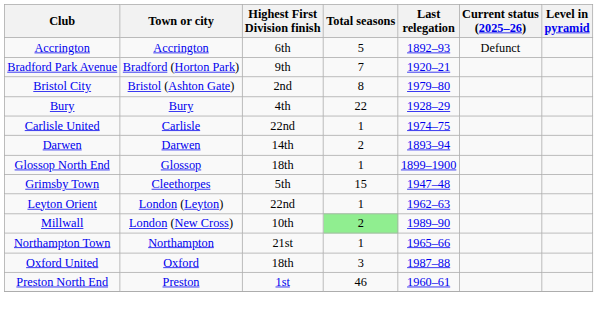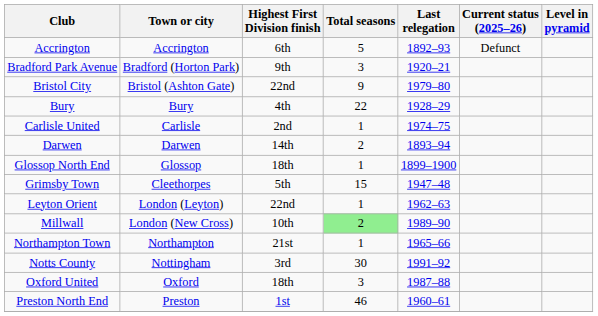 <table class="wikitable sortable" style="text-align:center; font-size:97;">
 <tr>
 <th>Club</th>
 <th>Town or city</th>
 <th>Highest First<br>Division finish</th>
 <th>Total seasons</th>
 <th>Last<br>relegation</th>
 <th>Current status<br>(<a href='#'>2025–26</a>)</th>
 <th>Level in<br><a href='#'>pyramid</a></th>
 </tr>
 <tr>
 <td><a href='#'>Accrington</a></td>
 <td><a href='#'>Accrington</a></td>
 <td>6th</td>
 <td>5</td>
 <td><a href='#'>1892–93</a></td>
 <td>Defunct</td>
 <td></td>
 </tr>
 <tr>
 <td><a href='#'>Bradford Park Avenue</a></td>
 <td><a href='#'>Bradford</a> (<a href='#'>Horton Park</a>)</td>
 <td>9th</td>
-<td>7</td>
+<td>3</td>
 <td><a href='#'>1920–21</a></td>
 <td></td>
 <td></td>
 </tr>
 <tr>
 <td><a href='#'>Bristol City</a></td>
 <td><a href='#'>Bristol</a> (<a href='#'>Ashton Gate</a>)</td>
-<td>2nd</td>
-<td>8</td>
+<td>22nd</td>
+<td>9</td>
 <td><a href='#'>1979–80</a></td>
 <td></td>
 <td></td>
 </tr>
 <tr>
 <td><a href='#'>Bury</a></td>
 <td><a href='#'>Bury</a></td>
 <td>4th</td>
 <td>22</td>
 <td><a href='#'>1928–29</a></td>
 <td></td>
 <td></td>
 </tr>
 <tr>
 <td><a href='#'>Carlisle United</a></td>
 <td><a href='#'>Carlisle</a></td>
-<td>22nd</td>
+<td>2nd</td>
 <td>1</td>
 <td><a href='#'>1974–75</a></td>
 <td></td>
 <td></td>
 </tr>
 <tr>
 <td><a href='#'>Darwen</a></td>
 <td><a href='#'>Darwen</a></td>
 <td>14th</td>
 <td>2</td>
 <td><a href='#'>1893–94</a></td>
 <td></td>
 <td></td>
 </tr>
 <tr>
 <td><a href='#'>Glossop North End</a></td>
 <td><a href='#'>Glossop</a></td>
 <td>18th</td>
 <td>1</td>
 <td><a href='#'>1899–1900</a></td>
 <td></td>
 <td></td>
 </tr>
 <tr>
 <td><a href='#'>Grimsby Town</a></td>
 <td><a href='#'>Cleethorpes</a></td>
 <td>5th</td>
 <td>15</td>
 <td><a href='#'>1947–48</a></td>
 <td></td>
 <td></td>
 </tr>
 <tr>
 <td><a href='#'>Leyton Orient</a></td>
 <td><a href='#'>London</a> (<a href='#'>Leyton</a>)</td>
 <td>22nd</td>
 <td>1</td>
 <td><a href='#'>1962–63</a></td>
 <td></td>
 <td></td>
 </tr>
 <tr>
 <td><a href='#'>Millwall</a></td>
 <td><a href='#'>London</a> (<a href='#'>New Cross</a>)</td>
 <td>10th</td>
 <td style="background: lightgreen;">2</td>
 <td><a href='#'>1989–90</a></td>
 <td></td>
 <td></td>
 </tr>
 <tr>
 <td><a href='#'>Northampton Town</a></td>
 <td><a href='#'>Northampton</a></td>
 <td>21st</td>
 <td>1</td>
 <td><a href='#'>1965–66</a></td>
 <td></td>
 <td></td>
 </tr>
 <tr>
+<td><a href='#'>Notts County</a></td>
+<td><a href='#'>Nottingham</a></td>
+<td>3rd</td>
+<td>30</td>
+<td><a href='#'>1991–92</a></td>
+<td></td>
+<td></td>
+</tr>
+<tr>
 <td><a href='#'>Oxford United</a></td>
 <td><a href='#'>Oxford</a></td>
 <td>18th</td>
 <td>3</td>
 <td><a href='#'>1987–88</a></td>
 <td></td>
 <td></td>
 </tr>
 <tr>
 <td><a href='#'>Preston North End</a></td>
 <td><a href='#'>Preston</a></td>
 <td><a href='#'>1st</a></td>
 <td>46</td>
 <td><a href='#'>1960–61</a></td>
 <td></td>
 <td></td>
 </tr>
 <tr>
 </tr>
 </table>
